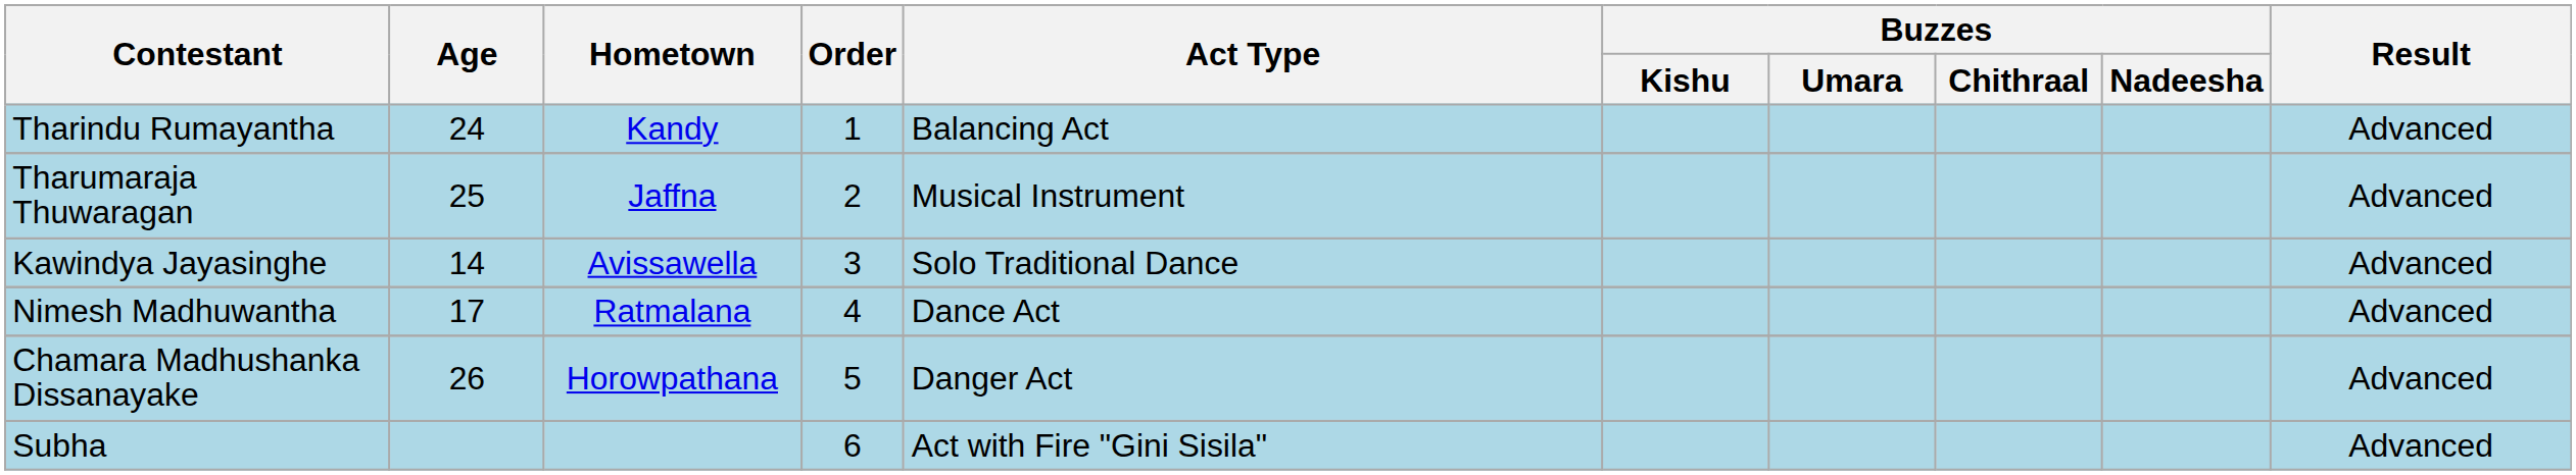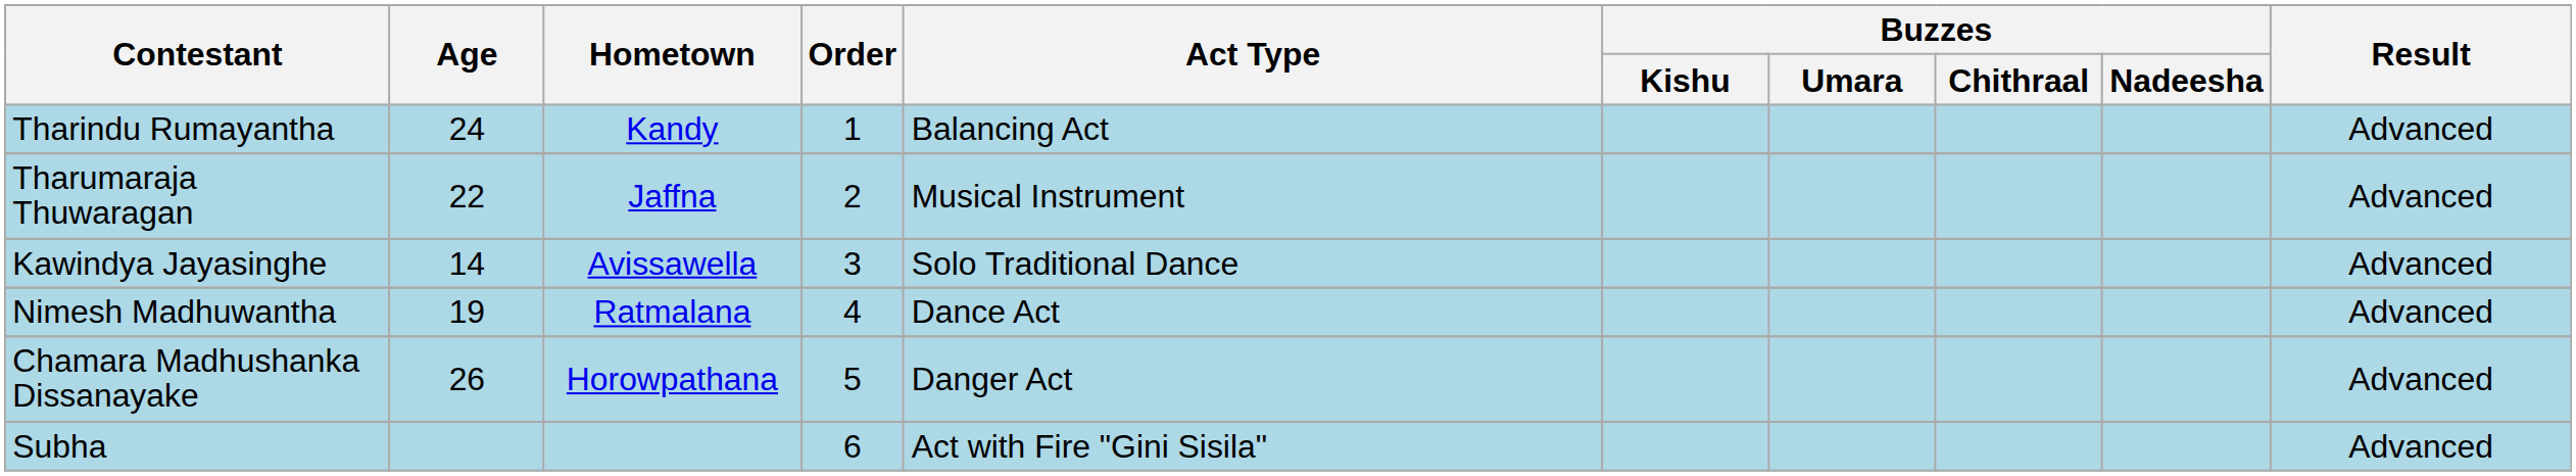 <table class="wikitable" style="text-align:center; line-height:17px; width:100%;">
 <tr>
 <th rowspan=2 style="width:15%">Contestant</th>
 <th rowspan=2 style="width:06%">Age</th>
 <th rowspan=2 style="width:10%">Hometown</th>
 <th rowspan=2 style="width:03%">Order</th>
 <th rowspan=2>Act Type</th>
 <th colspan=4>Buzzes</th>
 <th rowspan=2>Result</th>
 </tr>
 <tr>
 <th style="width:06.5%;">Kishu</th>
 <th style="width:06.5%;">Umara</th>
 <th style="width:06.5%;">Chithraal</th>
 <th style="width:06.5%;">Nadeesha</th>
 </tr>
 <tr bgcolor=lightblue>
 <td align="left">Tharindu Rumayantha</td>
 <td>24</td>
 <td><a href='#'>Kandy</a></td>
 <td>1</td>
 <td align="left">Balancing Act</td>
 <td></td>
 <td></td>
 <td></td>
 <td></td>
 <td>Advanced</td>
 </tr>
 <tr>
 </tr>
 <tr bgcolor=lightblue>
 <td align="left">Tharumaraja Thuwaragan</td>
-<td>25</td>
+<td>22</td>
 <td><a href='#'>Jaffna</a></td>
 <td>2</td>
 <td align="left">Musical Instrument</td>
 <td></td>
 <td></td>
 <td></td>
 <td></td>
 <td>Advanced</td>
 </tr>
 <tr>
 </tr>
 <tr bgcolor=lightblue>
 <td align="left">Kawindya Jayasinghe</td>
 <td>14</td>
 <td><a href='#'>Avissawella</a></td>
 <td>3</td>
 <td align="left">Solo Traditional Dance</td>
 <td></td>
 <td></td>
 <td></td>
 <td></td>
 <td>Advanced</td>
 </tr>
 <tr>
 </tr>
 <tr bgcolor=lightblue>
 <td align="left">Nimesh Madhuwantha</td>
-<td>17</td>
+<td>19</td>
 <td><a href='#'>Ratmalana</a></td>
 <td>4</td>
 <td align="left">Dance Act</td>
 <td></td>
 <td></td>
 <td></td>
 <td></td>
 <td>Advanced</td>
 </tr>
 <tr>
 </tr>
 <tr bgcolor=lightblue>
 <td align="left">Chamara Madhushanka Dissanayake </td>
 <td>26</td>
 <td><a href='#'>Horowpathana</a></td>
 <td>5</td>
 <td align="left">Danger Act</td>
 <td></td>
 <td></td>
 <td></td>
 <td></td>
 <td>Advanced</td>
 </tr>
 <tr>
 </tr>
 <tr bgcolor=lightblue>
 <td align="left">Subha</td>
 <td></td>
 <td></td>
 <td>6</td>
 <td align="left">Act with Fire "Gini Sisila"</td>
 <td></td>
 <td></td>
 <td></td>
 <td></td>
 <td>Advanced</td>
 </tr>
 </table>
